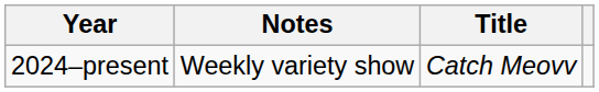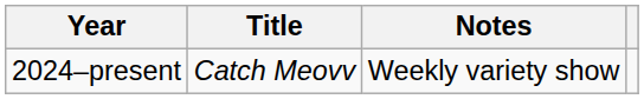 <table class="wikitable">
 <tr>
 <th>Year</th>
+<th>Title</th>
 <th>Notes</th>
-<th>Title</th>
 <th></th>
 </tr>
 <tr>
 <td>2024–present</td>
+<td><em>Catch Meovv</em></td>
 <td>Weekly variety show</td>
-<td><em>Catch Meovv</em></td>
 <td></td>
 </tr>
 </table>
